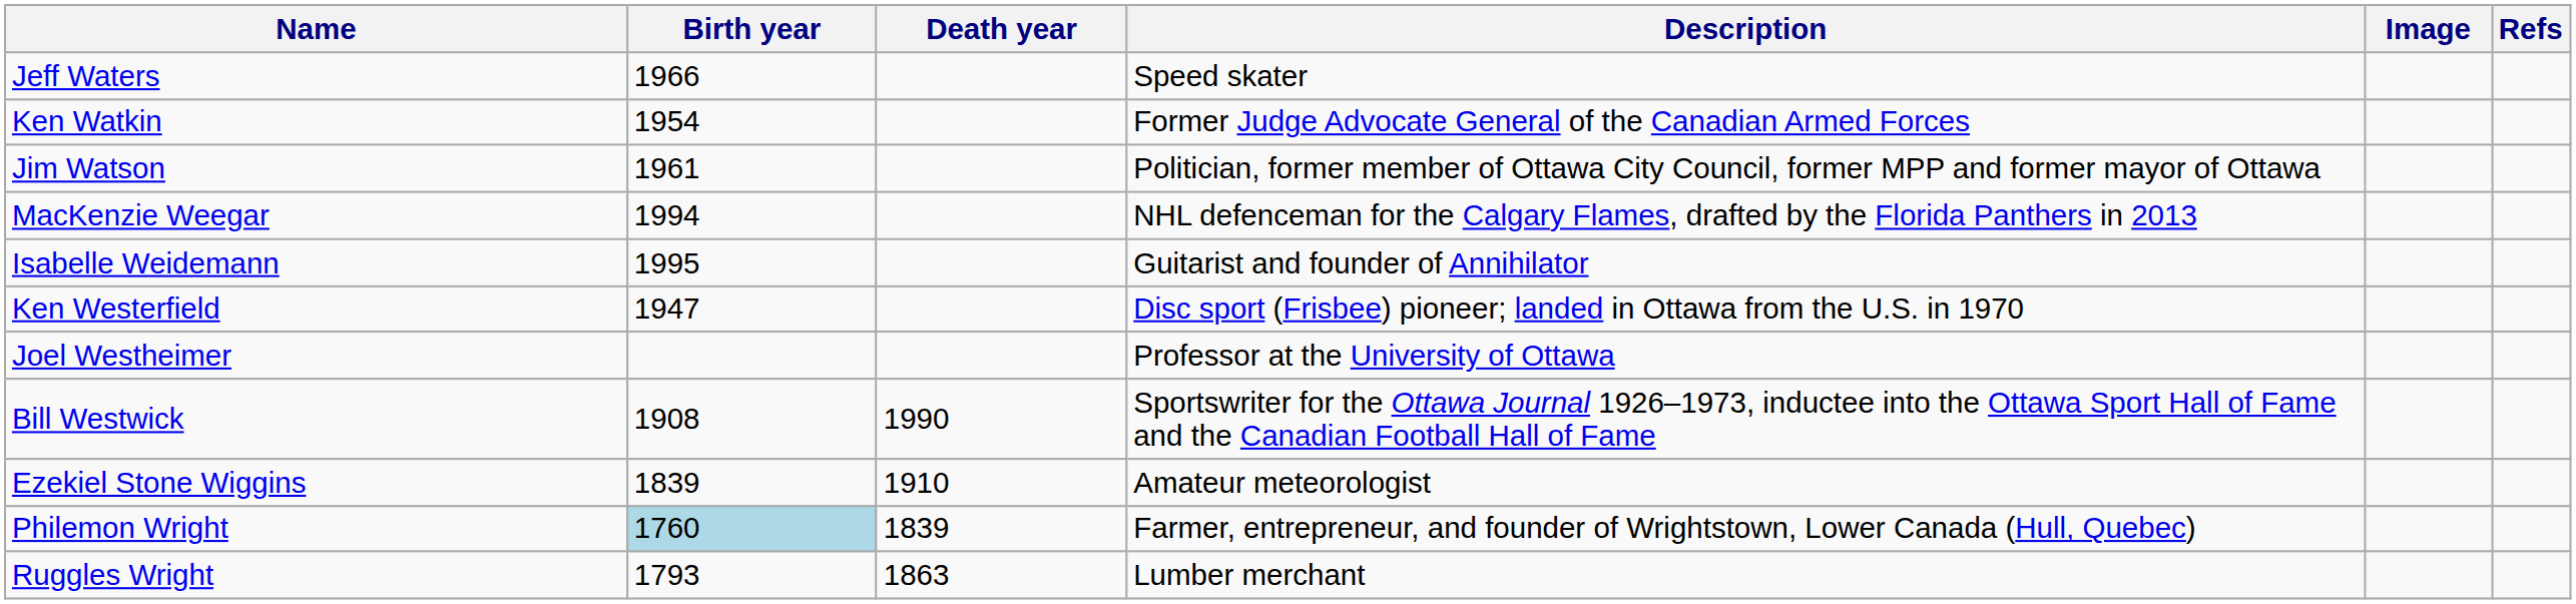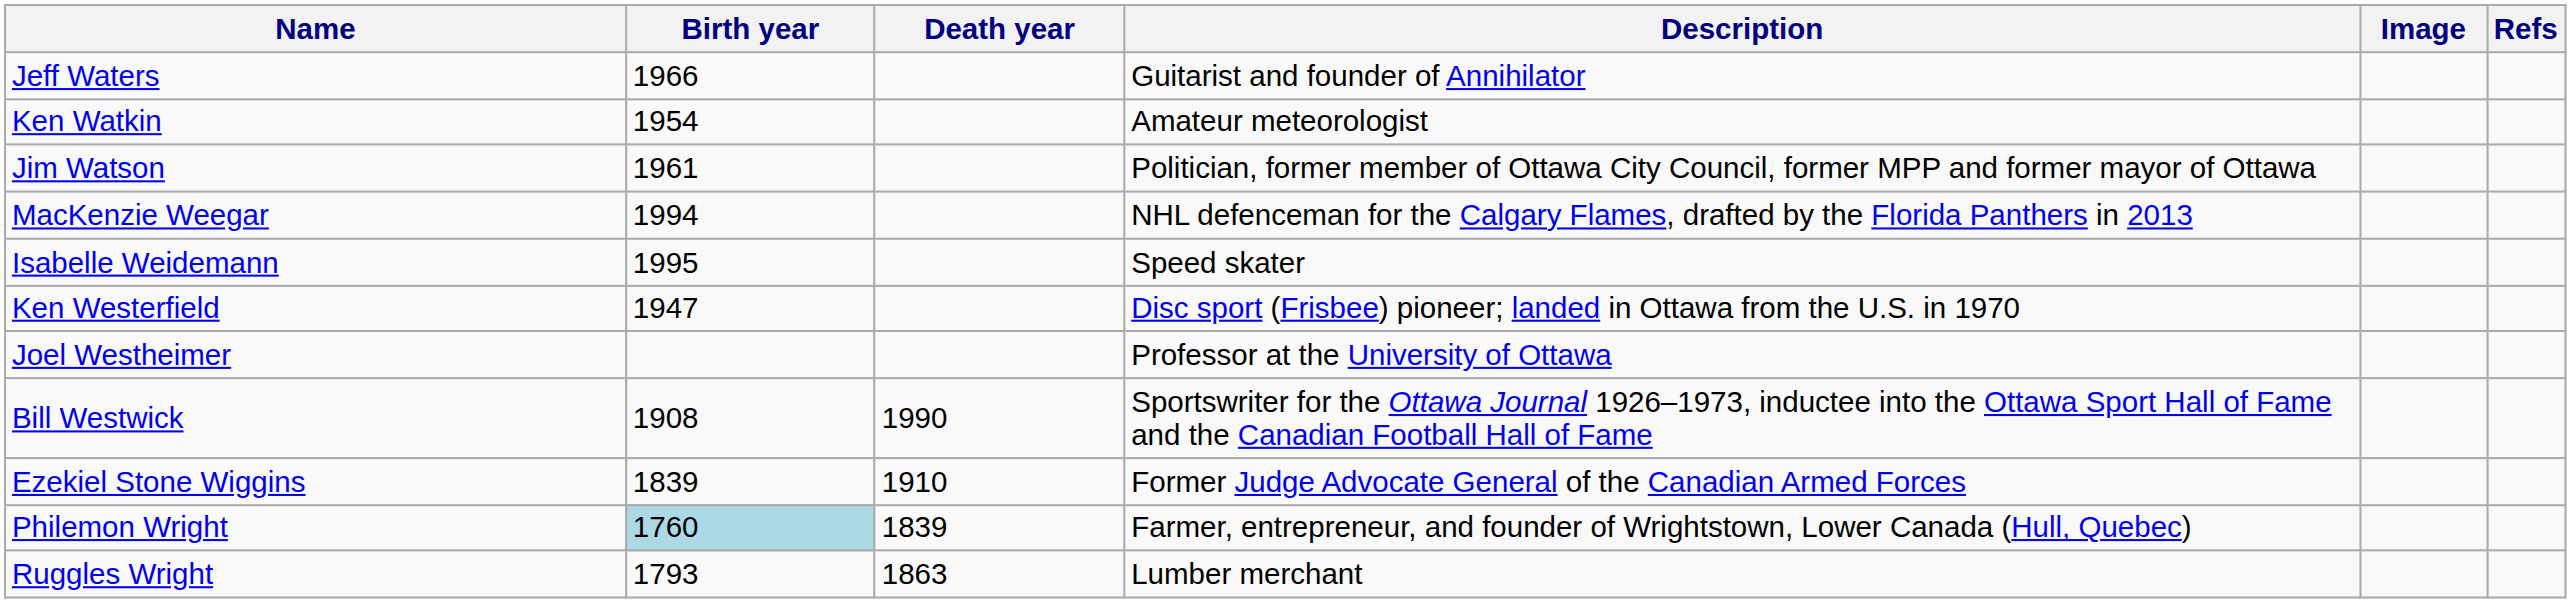 <table class="wikitable" style="font-size:90%;">
 <tr>
 <th style="background-color:#f2f2f2; color: #000080" width="25%">Name</th>
 <th style="background-color:#f2f2f2; color: #000080" width="10%">Birth year</th>
 <th style="background-color:#f2f2f2; color: #000080" width="10%">Death year</th>
 <th style="background-color:#f2f2f2; color: #000080" width="50%">Description</th>
 <th style="background-color:#f2f2f2; color: #000080" width="5%">Image</th>
 <th style="background-color:#f2f2f2; color: #000080" width="5%">Refs</th>
 </tr>
 <tr>
 <td><a href='#'>Jeff Waters</a></td>
 <td>1966</td>
 <td></td>
-<td>Speed skater</td>
+<td>Guitarist and founder of <a href='#'>Annihilator</a></td>
 <td></td>
 <td></td>
 </tr>
 <tr>
 <td><a href='#'>Ken Watkin</a></td>
 <td>1954</td>
 <td></td>
-<td>Former <a href='#'>Judge Advocate General</a> of the <a href='#'>Canadian Armed Forces</a></td>
+<td>Amateur meteorologist</td>
 <td></td>
 <td></td>
 </tr>
 <tr>
 <td><a href='#'>Jim Watson</a></td>
 <td>1961</td>
 <td></td>
 <td>Politician, former member of Ottawa City Council, former MPP and former mayor of Ottawa</td>
 <td></td>
 <td></td>
 </tr>
 <tr>
 <td><a href='#'>MacKenzie Weegar</a></td>
 <td>1994</td>
 <td></td>
 <td>NHL defenceman for the <a href='#'>Calgary Flames</a>, drafted by the <a href='#'>Florida Panthers</a> in <a href='#'>2013</a></td>
 <td></td>
 <td></td>
 </tr>
 <tr>
 <td><a href='#'>Isabelle Weidemann</a></td>
 <td>1995</td>
 <td></td>
-<td>Guitarist and founder of <a href='#'>Annihilator</a></td>
+<td>Speed skater</td>
 <td></td>
 <td></td>
 </tr>
 <tr>
 <td><a href='#'>Ken Westerfield</a></td>
 <td>1947</td>
 <td></td>
 <td><a href='#'>Disc sport</a> (<a href='#'>Frisbee</a>) pioneer; <a href='#'>landed</a> in Ottawa from the U.S. in 1970</td>
 <td></td>
 <td></td>
 </tr>
 <tr>
 <td><a href='#'>Joel Westheimer</a></td>
 <td></td>
 <td></td>
 <td>Professor at the <a href='#'>University of Ottawa</a></td>
 <td></td>
 <td></td>
 </tr>
 <tr>
 <td><a href='#'>Bill Westwick</a></td>
 <td>1908</td>
 <td>1990</td>
 <td>Sportswriter for the <em><a href='#'>Ottawa Journal</a></em> 1926–1973, inductee into the <a href='#'>Ottawa Sport Hall of Fame</a> and the <a href='#'>Canadian Football Hall of Fame</a></td>
 <td></td>
 <td></td>
 </tr>
 <tr>
 <td><a href='#'>Ezekiel Stone Wiggins</a></td>
 <td>1839</td>
 <td>1910</td>
-<td>Amateur meteorologist</td>
+<td>Former <a href='#'>Judge Advocate General</a> of the <a href='#'>Canadian Armed Forces</a></td>
 <td></td>
 <td></td>
 </tr>
 <tr>
 <td><a href='#'>Philemon Wright</a></td>
 <td style="background: lightblue;">1760</td>
 <td>1839</td>
 <td>Farmer, entrepreneur, and founder of Wrightstown, Lower Canada (<a href='#'>Hull, Quebec</a>)</td>
 <td></td>
 <td></td>
 </tr>
 <tr>
 <td><a href='#'>Ruggles Wright</a></td>
 <td>1793</td>
 <td>1863</td>
 <td>Lumber merchant</td>
 <td></td>
 <td></td>
 </tr>
 </table>
